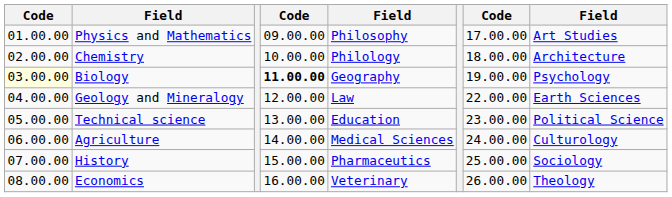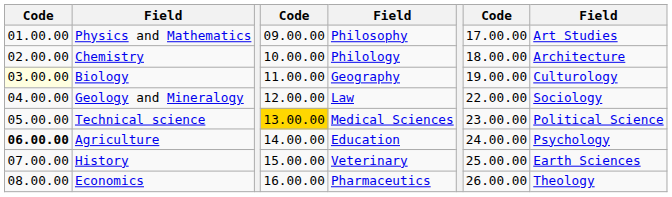 <table class=wikitable>
 <tr>
 <th>Code</th>
 <th>Field</th>
 <th rowspan=9></th>
 <th>Code</th>
 <th>Field</th>
 <th rowspan=9></th>
 <th>Code</th>
 <th>Field</th>
 </tr>
 <tr>
 <td>01.00.00</td>
 <td><a href='#'>Physics</a> and <a href='#'>Mathematics</a></td>
 <td>09.00.00</td>
 <td><a href='#'>Philosophy</a></td>
 <td>17.00.00</td>
 <td><a href='#'>Art Studies</a></td>
 </tr>
 <tr>
 <td>02.00.00</td>
 <td><a href='#'>Chemistry</a></td>
 <td>10.00.00</td>
 <td><a href='#'>Philology</a></td>
 <td>18.00.00</td>
 <td><a href='#'>Architecture</a></td>
 </tr>
 <tr>
 <td style="background: lightyellow;">03.00.00</td>
 <td><a href='#'>Biology</a></td>
-<td><strong>11.00.00</strong></td>
+<td>11.00.00</td>
 <td><a href='#'>Geography</a></td>
 <td>19.00.00</td>
-<td><a href='#'>Psychology</a></td>
+<td><a href='#'>Culturology</a></td>
 </tr>
 <tr>
 <td>04.00.00</td>
 <td><a href='#'>Geology</a> and <a href='#'>Mineralogy</a></td>
 <td>12.00.00</td>
 <td><a href='#'>Law</a></td>
 <td>22.00.00</td>
-<td><a href='#'>Earth Sciences</a></td>
+<td><a href='#'>Sociology</a></td>
 </tr>
 <tr>
 <td>05.00.00</td>
 <td><a href='#'>Technical science</a></td>
-<td>13.00.00</td>
-<td><a href='#'>Education</a></td>
+<td style="background: gold;">13.00.00</td>
+<td><a href='#'>Medical Sciences</a></td>
 <td>23.00.00</td>
 <td><a href='#'>Political Science</a></td>
 </tr>
 <tr>
-<td>06.00.00</td>
+<td><strong>06.00.00</strong></td>
 <td><a href='#'>Agriculture</a></td>
 <td>14.00.00</td>
-<td><a href='#'>Medical Sciences</a></td>
+<td><a href='#'>Education</a></td>
 <td>24.00.00</td>
-<td><a href='#'>Culturology</a></td>
+<td><a href='#'>Psychology</a></td>
 </tr>
 <tr>
 <td>07.00.00</td>
 <td><a href='#'>History</a></td>
 <td>15.00.00</td>
-<td><a href='#'>Pharmaceutics</a></td>
+<td><a href='#'>Veterinary</a></td>
 <td>25.00.00</td>
-<td><a href='#'>Sociology</a></td>
+<td><a href='#'>Earth Sciences</a></td>
 </tr>
 <tr>
 <td>08.00.00</td>
 <td><a href='#'>Economics</a></td>
 <td>16.00.00</td>
-<td><a href='#'>Veterinary</a></td>
+<td><a href='#'>Pharmaceutics</a></td>
 <td>26.00.00</td>
 <td><a href='#'>Theology</a></td>
 </tr>
 </table>
